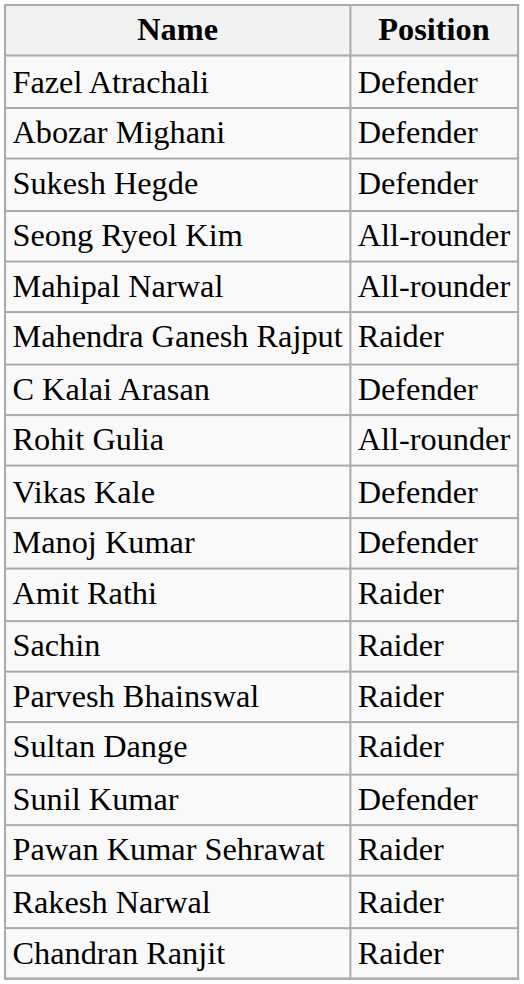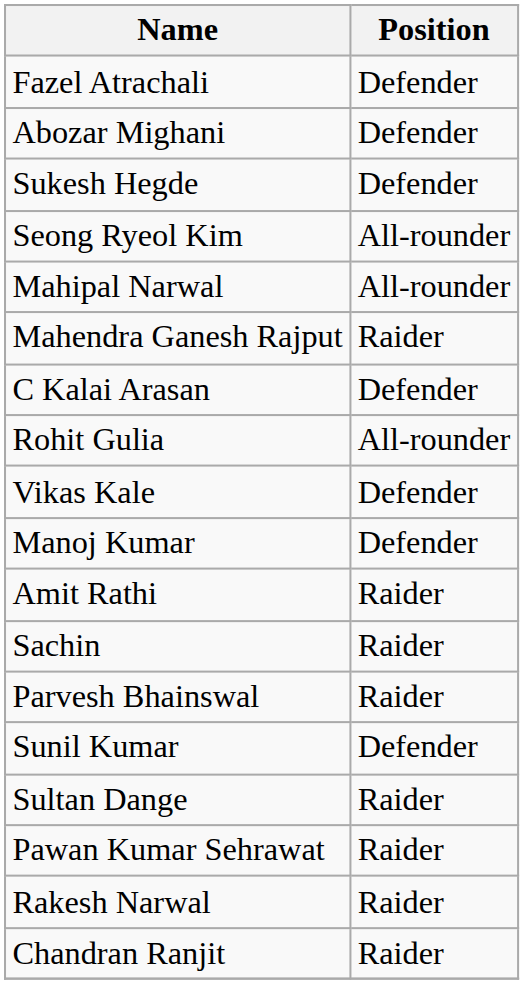 <table class="wikitable">
 <tr>
 <th>Name</th>
 <th>Position</th>
 </tr>
 <tr>
 <td>Fazel Atrachali</td>
 <td>Defender</td>
 </tr>
 <tr>
 <td>Abozar Mighani</td>
 <td>Defender</td>
 </tr>
 <tr>
 <td>Sukesh Hegde</td>
 <td>Defender</td>
 </tr>
 <tr>
 <td>Seong Ryeol Kim</td>
 <td>All-rounder</td>
 </tr>
 <tr>
 <td>Mahipal Narwal</td>
 <td>All-rounder</td>
 </tr>
 <tr>
 <td>Mahendra Ganesh Rajput</td>
 <td>Raider</td>
 </tr>
 <tr>
 <td>C Kalai Arasan</td>
 <td>Defender</td>
 </tr>
 <tr>
 <td>Rohit Gulia</td>
 <td>All-rounder</td>
 </tr>
 <tr>
 <td>Vikas Kale</td>
 <td>Defender</td>
 </tr>
 <tr>
 <td>Manoj Kumar</td>
 <td>Defender</td>
 </tr>
 <tr>
 <td>Amit Rathi</td>
 <td>Raider</td>
 </tr>
 <tr>
 <td>Sachin</td>
 <td>Raider</td>
 </tr>
 <tr>
 <td>Parvesh Bhainswal</td>
 <td>Raider</td>
 </tr>
 <tr>
+<td>Sunil Kumar</td>
+<td>Defender</td>
+</tr>
+<tr>
 <td>Sultan Dange</td>
 <td>Raider</td>
-</tr>
-<tr>
-<td>Sunil Kumar</td>
-<td>Defender</td>
 </tr>
 <tr>
 <td>Pawan Kumar Sehrawat</td>
 <td>Raider</td>
 </tr>
 <tr>
 <td>Rakesh Narwal</td>
 <td>Raider</td>
 </tr>
 <tr>
 <td>Chandran Ranjit</td>
 <td>Raider</td>
 </tr>
 <tr>
 </tr>
 </table>
